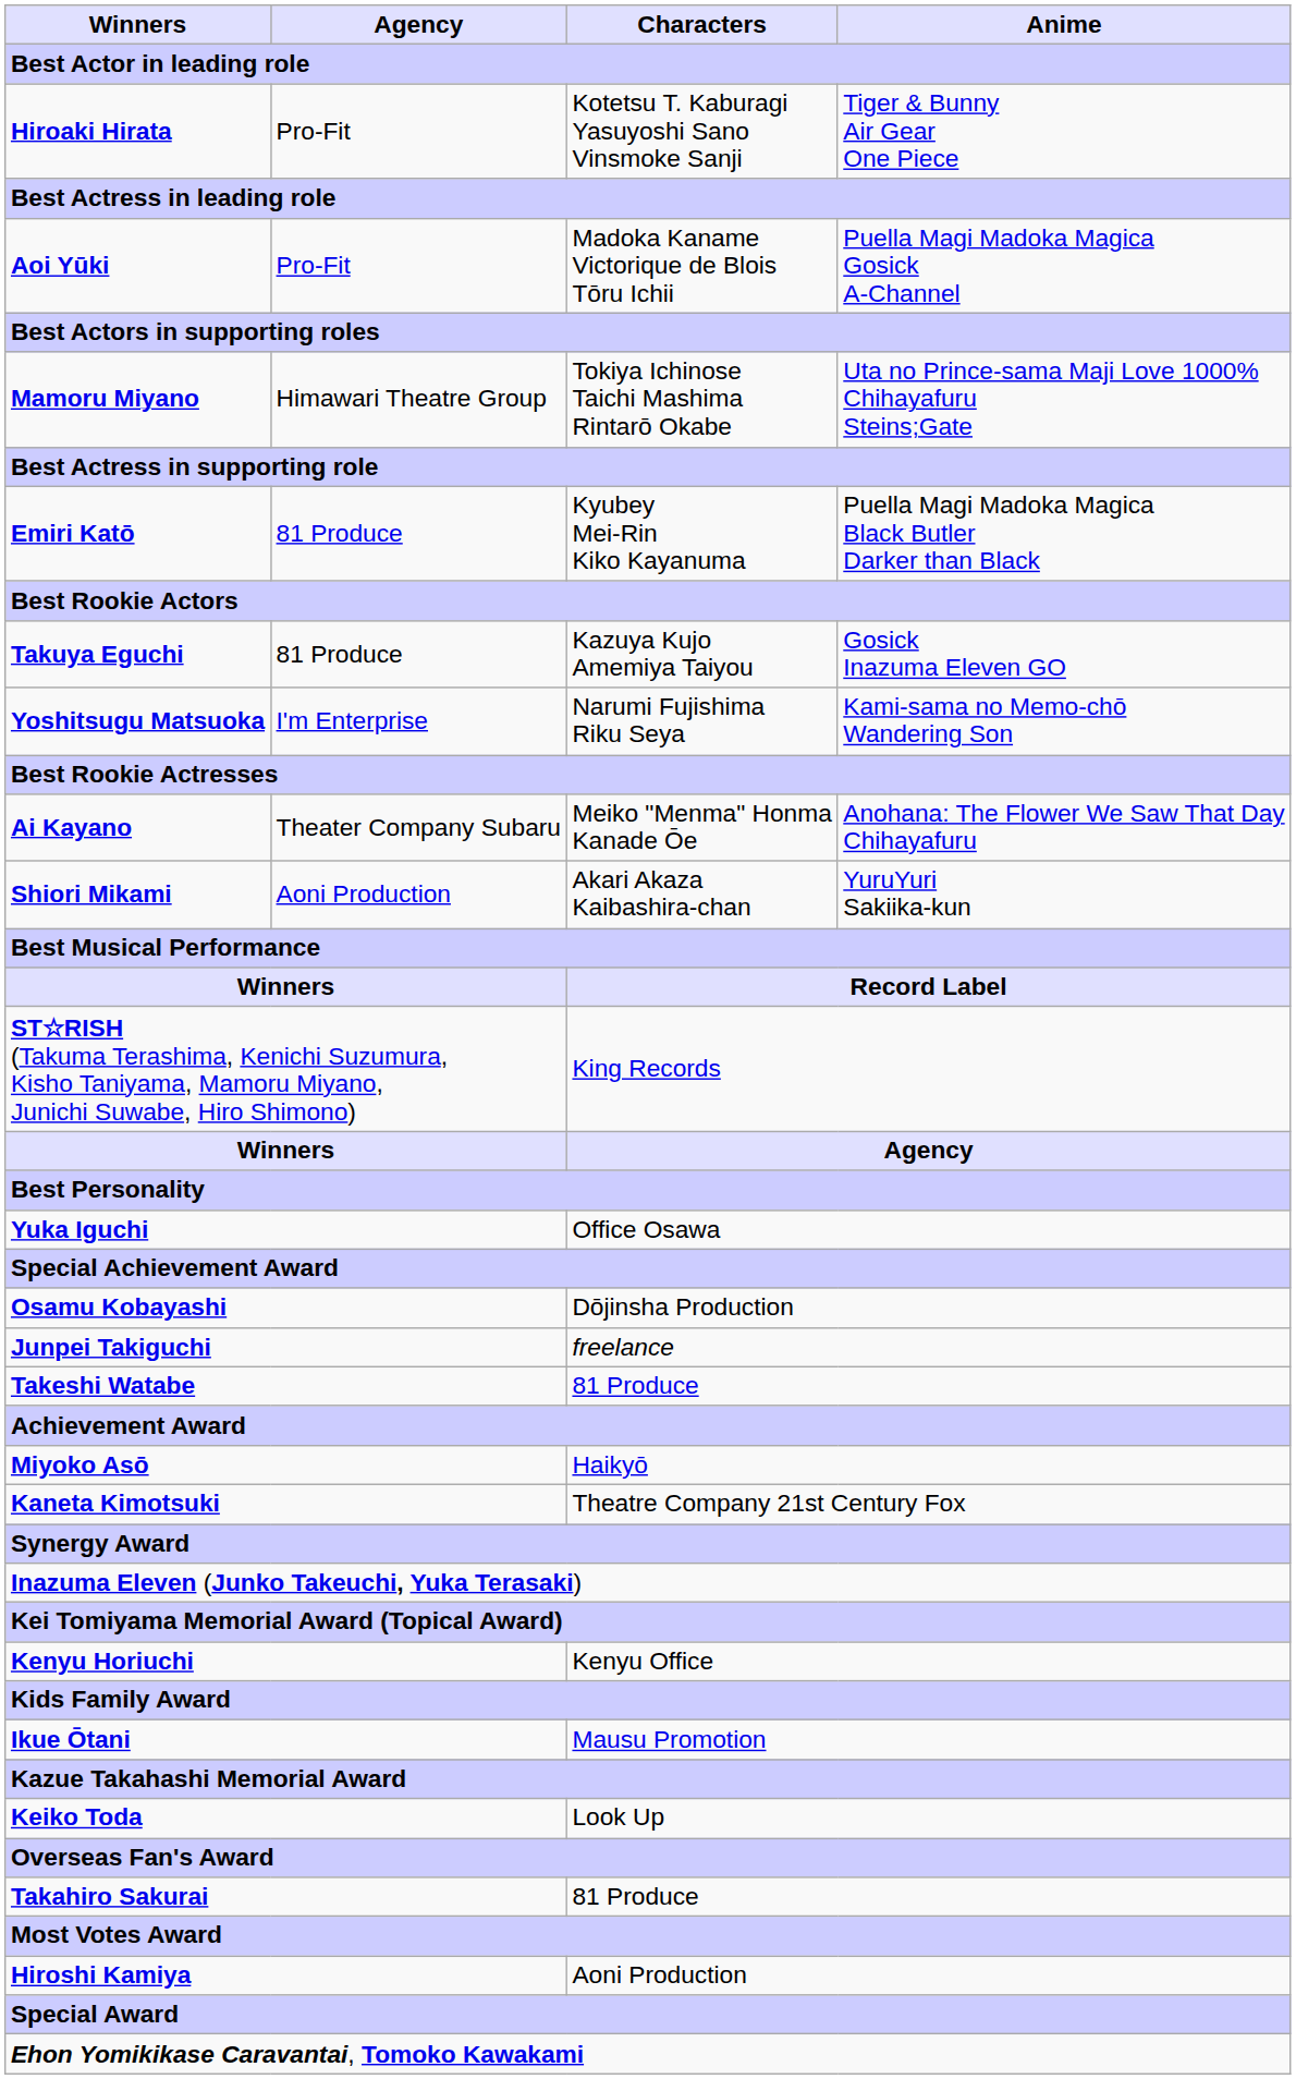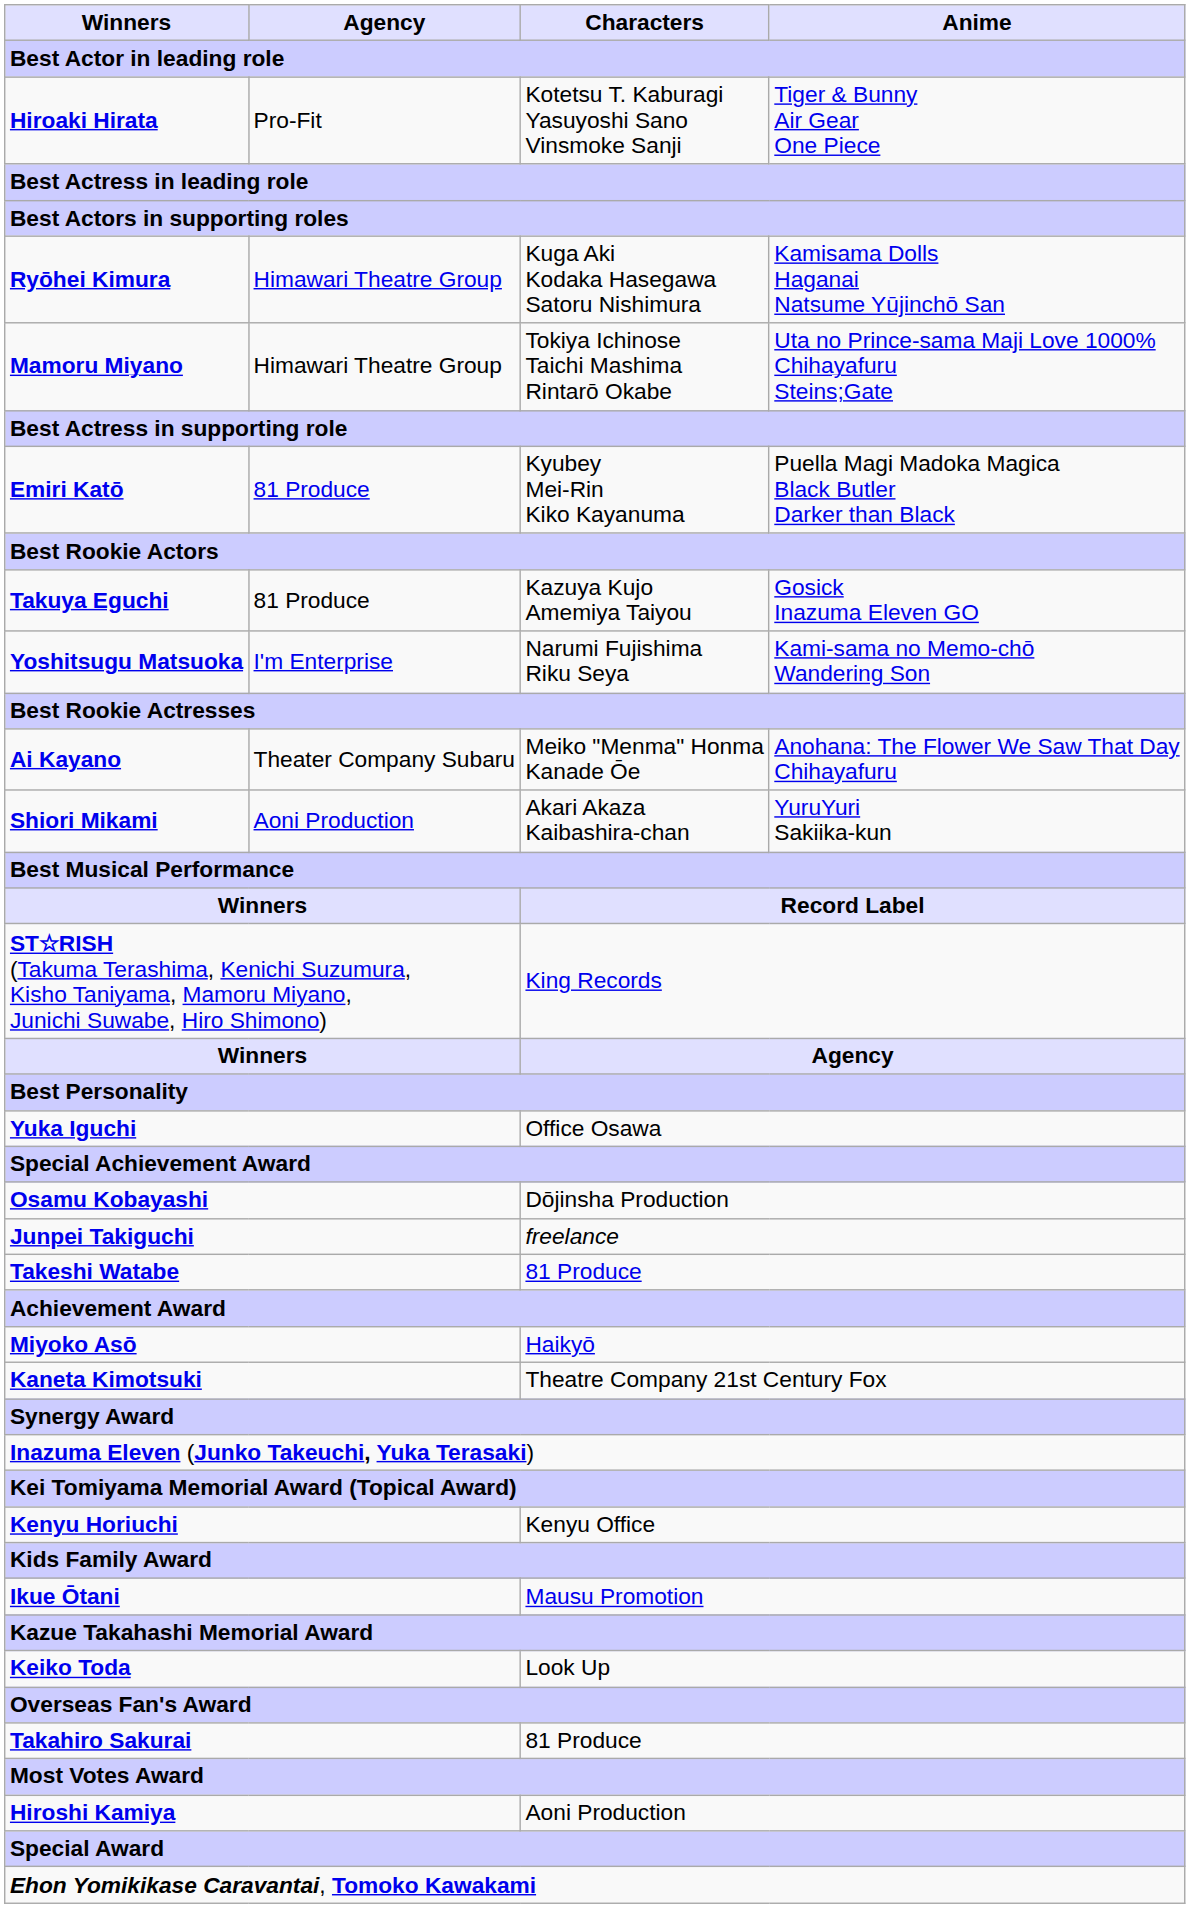 <table class="wikitable">
 <tr>
 <th style="background: #e0e0ff">Winners</th>
 <th style="background: #e0e0ff">Agency</th>
 <th style="background: #e0e0ff">Characters</th>
 <th style="background: #e0e0ff">Anime</th>
 </tr>
 <tr>
 <td colspan="4" style="background: #ccccff"><strong>Best Actor in leading role</strong></td>
 </tr>
 <tr>
 <td><strong><a href='#'>Hiroaki Hirata</a></strong></td>
 <td>Pro-Fit</td>
 <td>Kotetsu T. Kaburagi<br>Yasuyoshi Sano<br>Vinsmoke Sanji</td>
 <td><a href='#'>Tiger & Bunny</a> <br><a href='#'>Air Gear</a><br><a href='#'>One Piece</a></td>
 </tr>
 <tr>
 <td colspan="4" style="background: #ccccff"><strong>Best Actress in leading role</strong></td>
 </tr>
 <tr>
-<td><strong> <a href='#'>Aoi Yūki</a> </strong></td>
-<td><a href='#'>Pro-Fit</a></td>
-<td>Madoka Kaname<br>Victorique de Blois<br>Tōru Ichii<br></td>
-<td><a href='#'>Puella Magi Madoka Magica</a><br><a href='#'>Gosick</a><br><a href='#'>A-Channel</a></td>
+<td colspan="4" style="background: #ccccff"><strong>Best Actors in supporting roles</strong></td>
 </tr>
 <tr>
-<td colspan="4" style="background: #ccccff"><strong>Best Actors in supporting roles</strong></td>
+<td><strong><a href='#'>Ryōhei Kimura</a></strong></td>
+<td><a href='#'>Himawari Theatre Group</a></td>
+<td>Kuga Aki <br>Kodaka Hasegawa<br>Satoru Nishimura</td>
+<td><a href='#'>Kamisama Dolls</a><br><a href='#'>Haganai</a><br><a href='#'>Natsume Yūjinchō San</a></td>
 </tr>
 <tr>
 <td><strong><a href='#'>Mamoru Miyano</a></strong></td>
 <td>Himawari Theatre Group</td>
 <td>Tokiya Ichinose<br>Taichi Mashima<br>Rintarō Okabe</td>
 <td><a href='#'>Uta no Prince-sama Maji Love 1000%</a><br><a href='#'>Chihayafuru</a><br><a href='#'>Steins;Gate</a></td>
 </tr>
 <tr>
 <td colspan="4" style="background: #ccccff"><strong>Best Actress in supporting role</strong></td>
 </tr>
 <tr>
 <td><strong><a href='#'>Emiri Katō</a></strong></td>
 <td><a href='#'>81 Produce</a></td>
 <td>Kyubey<br>Mei-Rin<br>Kiko Kayanuma</td>
 <td>Puella Magi Madoka Magica<br><a href='#'>Black Butler</a><br><a href='#'>Darker than Black</a></td>
 </tr>
 <tr>
 <td colspan="4" style="background: #ccccff"><strong>Best Rookie Actors</strong></td>
 </tr>
 <tr>
 <td><strong><a href='#'>Takuya Eguchi</a></strong></td>
 <td>81 Produce</td>
 <td>Kazuya Kujo<br>Amemiya Taiyou</td>
 <td><a href='#'>Gosick</a><br><a href='#'>Inazuma Eleven GO</a></td>
 </tr>
 <tr>
 <td><strong><a href='#'>Yoshitsugu Matsuoka</a></strong></td>
 <td><a href='#'>I'm Enterprise</a></td>
 <td>Narumi Fujishima<br>Riku Seya</td>
 <td><a href='#'>Kami-sama no Memo-chō</a><br><a href='#'>Wandering Son</a></td>
 </tr>
 <tr>
 <td colspan="4" style="background: #ccccff"><strong>Best Rookie Actresses</strong></td>
 </tr>
 <tr>
 <td><strong><a href='#'>Ai Kayano</a></strong></td>
 <td>Theater Company Subaru</td>
 <td>Meiko "Menma" Honma<br>Kanade Ōe</td>
 <td><a href='#'>Anohana: The Flower We Saw That Day</a><br><a href='#'>Chihayafuru</a></td>
 </tr>
 <tr>
 <td><strong><a href='#'>Shiori Mikami</a></strong></td>
 <td><a href='#'>Aoni Production</a></td>
 <td>Akari Akaza<br>Kaibashira-chan</td>
 <td><a href='#'>YuruYuri</a><br>Sakiika-kun</td>
 </tr>
 <tr>
 <td colspan="4" style="background: #ccccff"><strong>Best Musical Performance</strong></td>
 </tr>
 <tr>
 <th colspan="2" style="background: #e0e0ff">Winners</th>
 <th colspan="2" style="background: #e0e0ff">Record Label</th>
 </tr>
 <tr>
 <td colspan="2"><strong><a href='#'>ST☆RISH</a> </strong><br>(<a href='#'>Takuma Terashima</a>, <a href='#'>Kenichi Suzumura</a>,<br> <a href='#'>Kisho Taniyama</a>, <a href='#'>Mamoru Miyano</a>,<br><a href='#'>Junichi Suwabe</a>, <a href='#'>Hiro Shimono</a>)</td>
 <td colspan="2"><a href='#'>King Records</a></td>
 </tr>
 <tr>
 <th colspan="2" style="background: #e0e0ff">Winners</th>
 <th colspan="2" style="background: #e0e0ff">Agency</th>
 </tr>
 <tr>
 <td colspan="4" style="background: #ccccff"><strong>Best Personality</strong></td>
 </tr>
 <tr>
 <td colspan="2"><strong><a href='#'>Yuka Iguchi</a></strong></td>
 <td colspan="2">Office Osawa</td>
 </tr>
 <tr>
 <td colspan="4" style="background: #ccccff"><strong>Special Achievement Award</strong></td>
 </tr>
 <tr>
 <td colspan="2"><strong><a href='#'>Osamu Kobayashi</a></strong></td>
 <td colspan="2">Dōjinsha Production</td>
 </tr>
 <tr>
 <td colspan="2"><strong><a href='#'>Junpei Takiguchi</a></strong></td>
 <td colspan="2"><em>freelance</em></td>
 </tr>
 <tr>
 <td colspan="2"><strong><a href='#'>Takeshi Watabe</a></strong></td>
 <td colspan="2"><a href='#'>81 Produce</a></td>
 </tr>
 <tr>
 <td colspan="4" style="background: #ccccff"><strong>Achievement Award</strong></td>
 </tr>
 <tr>
 <td colspan="2"><strong><a href='#'>Miyoko Asō</a></strong></td>
 <td colspan="2"><a href='#'>Haikyō</a></td>
 </tr>
 <tr>
 <td colspan="2"><strong><a href='#'>Kaneta Kimotsuki</a></strong></td>
 <td colspan="2">Theatre Company 21st Century Fox</td>
 </tr>
 <tr>
 <td colspan="4" style="background: #ccccff"><strong>Synergy Award</strong></td>
 </tr>
 <tr>
 <td colspan="4"><strong><a href='#'>Inazuma Eleven</a></strong> (<strong><a href='#'>Junko Takeuchi</a>, <a href='#'>Yuka Terasaki</a></strong>)</td>
 </tr>
 <tr>
 <td colspan="4" style="background: #ccccff"><strong>Kei Tomiyama Memorial Award (Topical Award)</strong></td>
 </tr>
 <tr>
 <td colspan="2"><strong><a href='#'>Kenyu Horiuchi</a></strong></td>
 <td colspan="2">Kenyu Office</td>
 </tr>
 <tr>
 <td colspan="4" style="background: #ccccff"><strong>Kids Family Award</strong></td>
 </tr>
 <tr>
 <td colspan="2"><strong><a href='#'>Ikue Ōtani</a></strong></td>
 <td colspan="2"><a href='#'>Mausu Promotion</a></td>
 </tr>
 <tr>
 <td colspan="4" style="background: #ccccff"><strong>Kazue Takahashi Memorial Award</strong></td>
 </tr>
 <tr>
 <td colspan="2"><strong><a href='#'>Keiko Toda</a></strong></td>
 <td colspan="2">Look Up</td>
 </tr>
 <tr>
 <td colspan="4" style="background: #ccccff"><strong>Overseas Fan's Award</strong></td>
 </tr>
 <tr>
 <td colspan="2"><strong> <a href='#'>Takahiro Sakurai</a> </strong></td>
 <td colspan="2">81 Produce</td>
 </tr>
 <tr>
 <td colspan="4" style="background: #ccccff"><strong>Most Votes Award</strong></td>
 </tr>
 <tr>
 <td colspan="2"><strong><a href='#'>Hiroshi Kamiya</a></strong></td>
 <td colspan="2">Aoni Production</td>
 </tr>
 <tr>
 <td colspan="4" style="background: #ccccff"><strong>Special Award</strong></td>
 </tr>
 <tr>
 <td colspan="4"><strong><em>Ehon Yomikikase Caravantai</em></strong>, <strong><a href='#'>Tomoko Kawakami</a></strong></td>
 </tr>
 </table>
